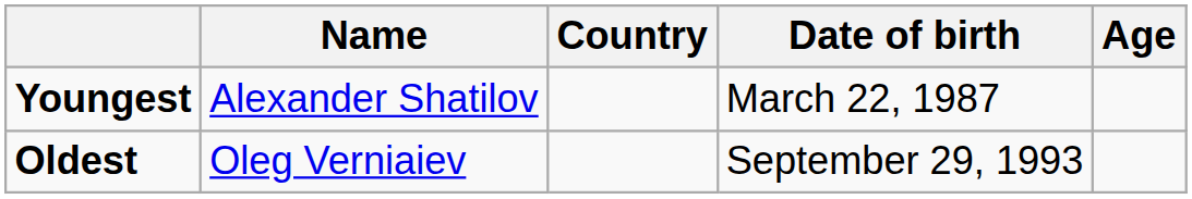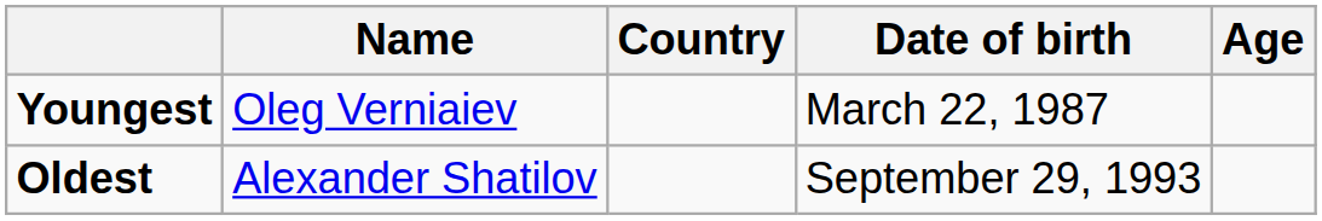 <table class="wikitable">
 <tr>
 <th></th>
 <th><strong>Name</strong></th>
 <th><strong>Country</strong></th>
 <th><strong>Date of birth</strong></th>
 <th><strong>Age</strong></th>
 </tr>
 <tr>
 <td><strong>Youngest</strong></td>
-<td><a href='#'>Alexander Shatilov</a></td>
+<td><a href='#'>Oleg Verniaiev</a></td>
 <td></td>
 <td>March 22, 1987</td>
 <td></td>
 </tr>
 <tr>
 <td><strong>Oldest</strong></td>
-<td><a href='#'>Oleg Verniaiev</a></td>
+<td><a href='#'>Alexander Shatilov</a></td>
 <td></td>
 <td>September 29, 1993</td>
 <td></td>
 </tr>
 </table>
